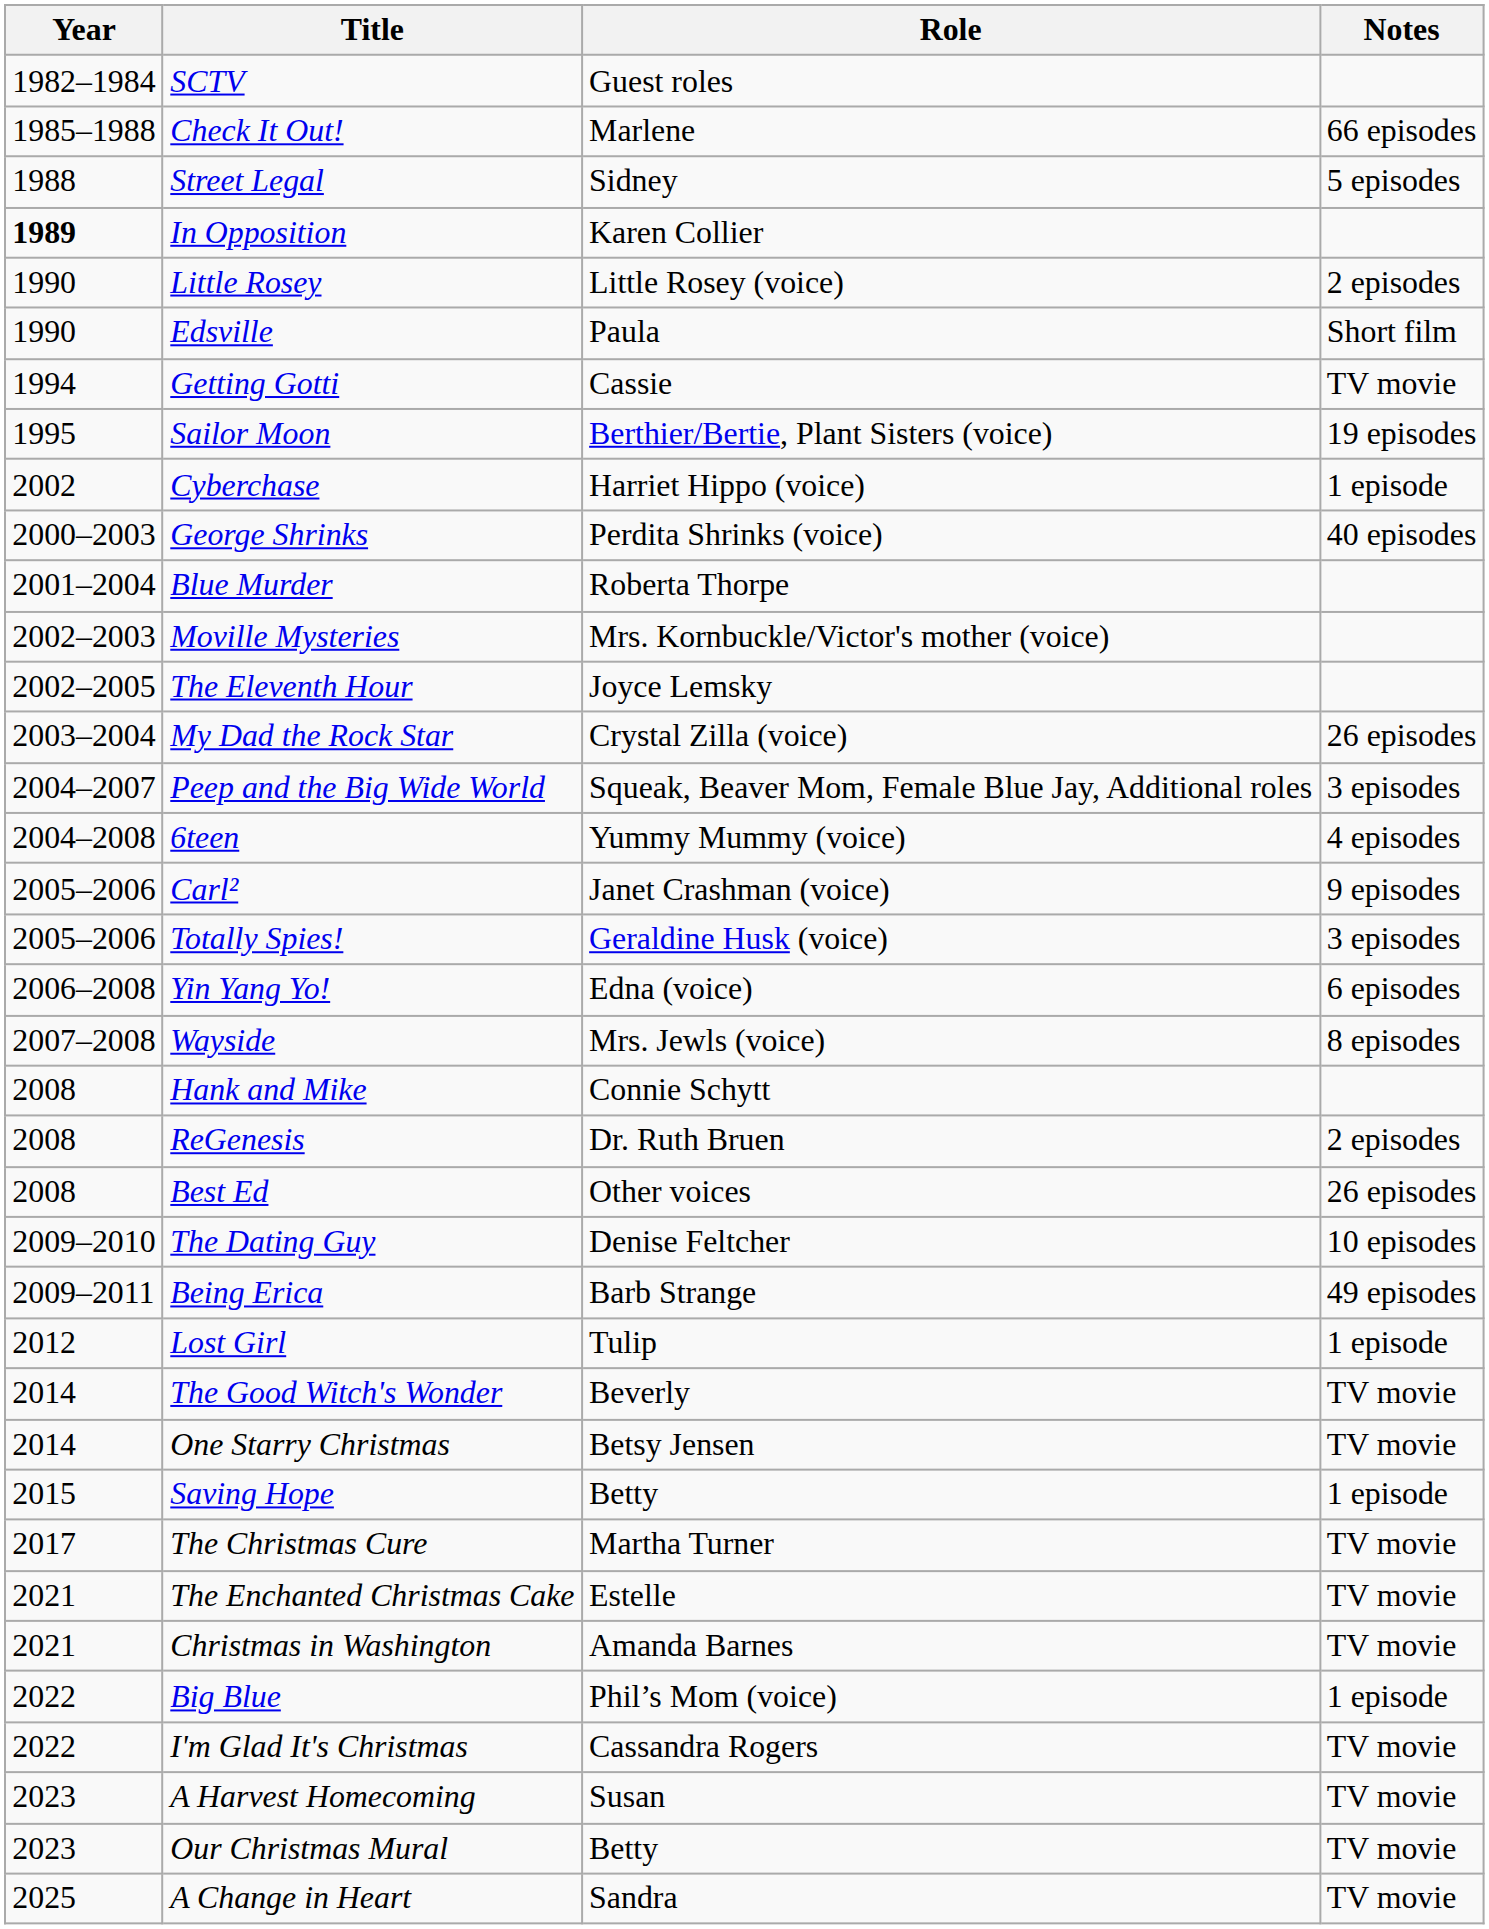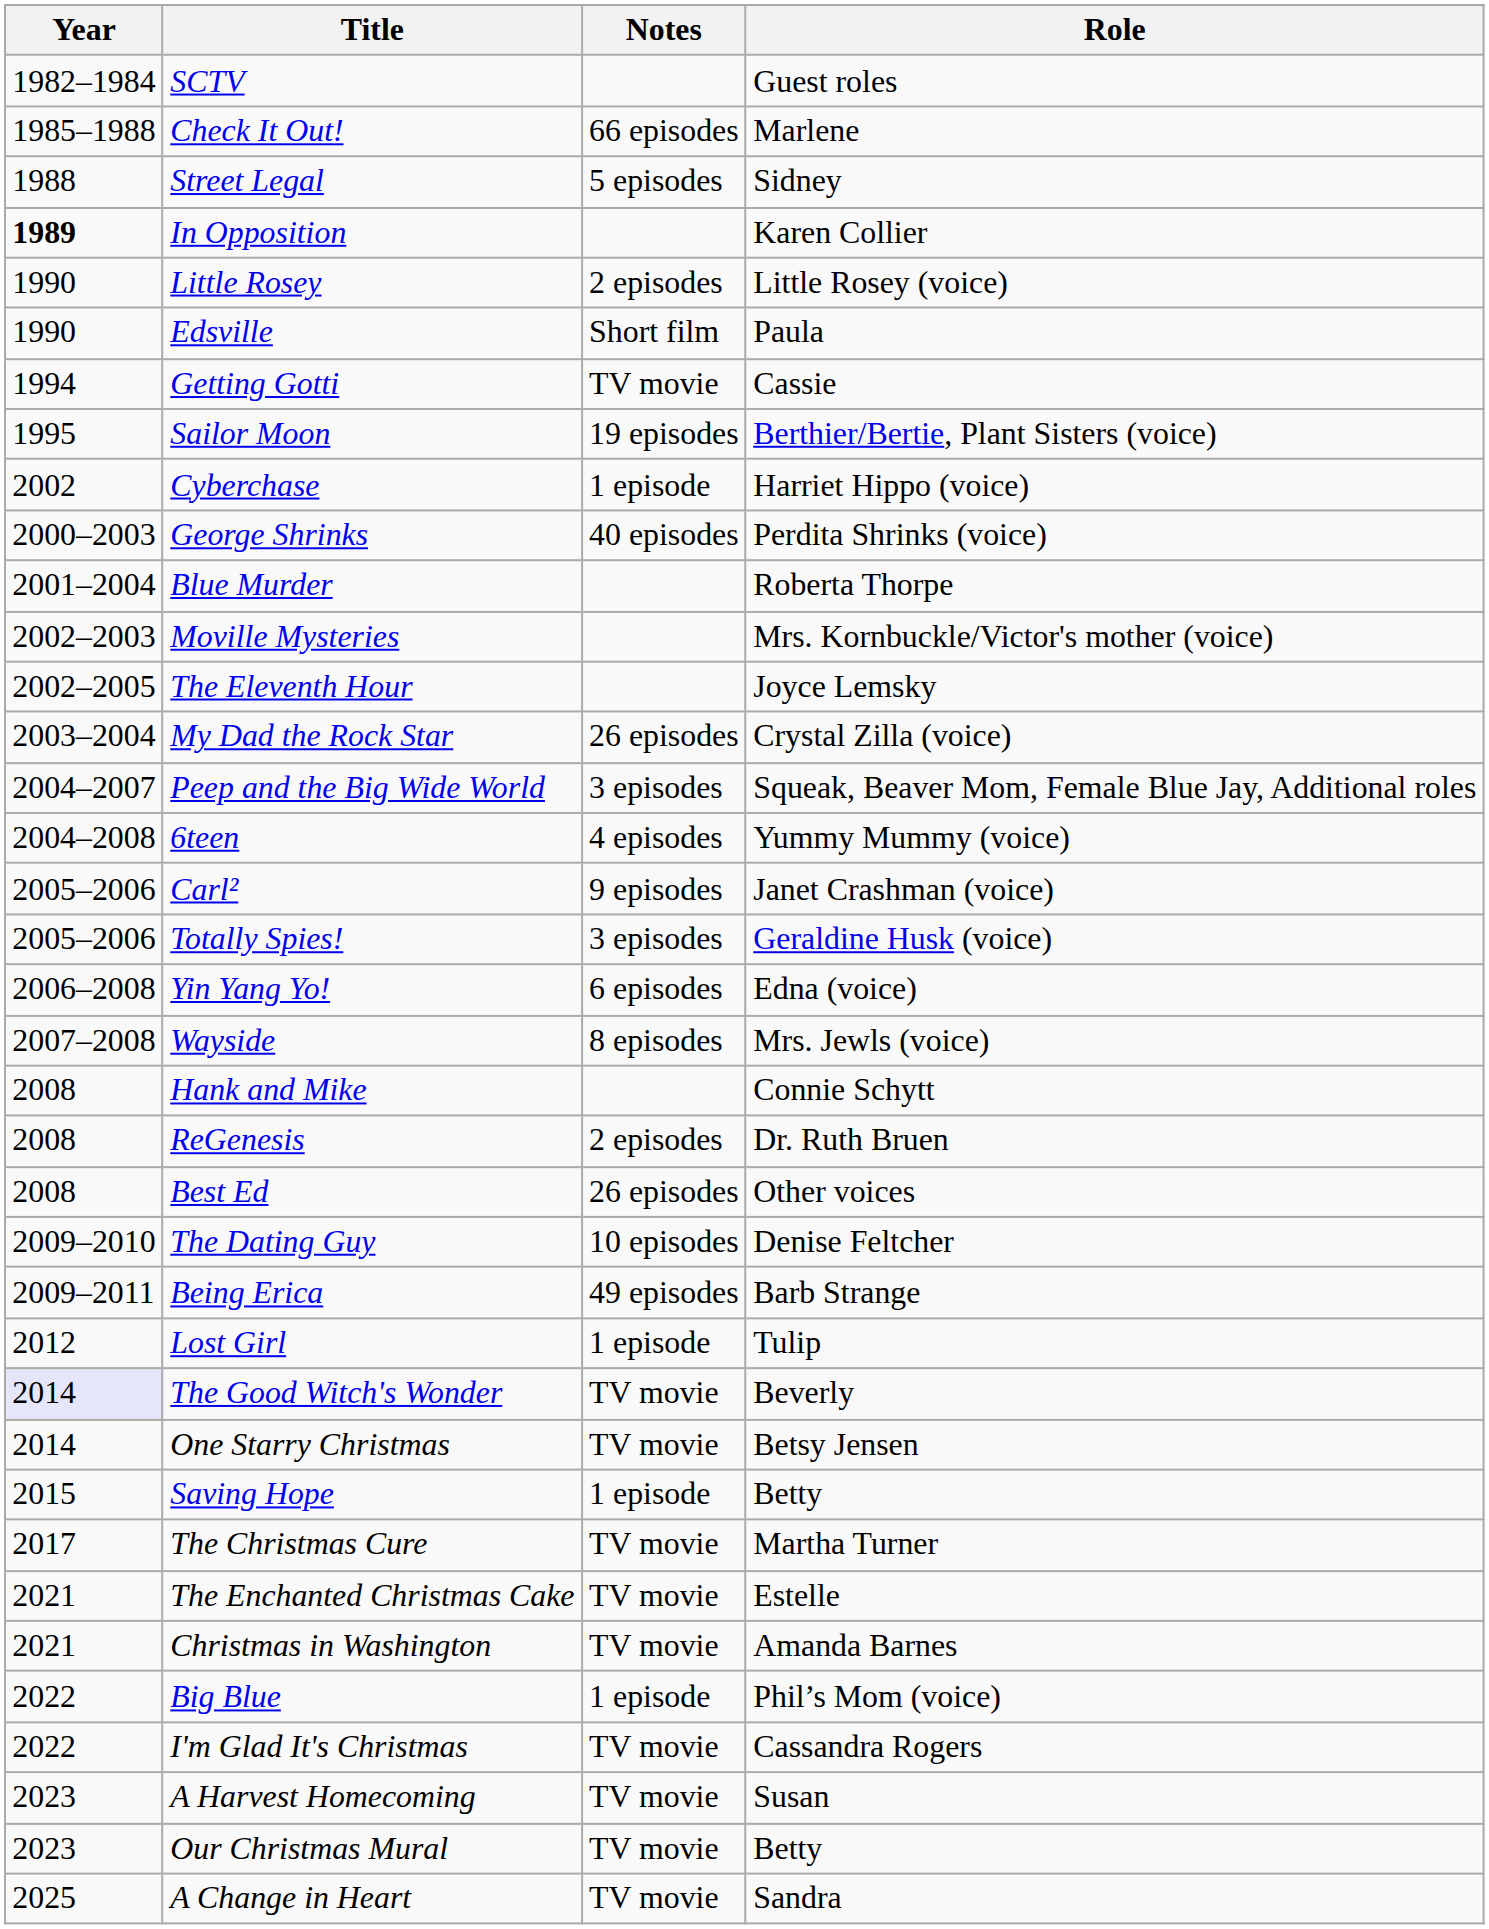 <table class="wikitable sortable">
 <tr>
 <th>Year</th>
 <th>Title</th>
+<th>Notes</th>
 <th>Role</th>
-<th>Notes</th>
 </tr>
 <tr>
 <td>1982–1984</td>
 <td><em><a href='#'>SCTV</a></em></td>
+<td></td>
 <td>Guest roles</td>
-<td></td>
 </tr>
 <tr>
 <td>1985–1988</td>
 <td><em><a href='#'>Check It Out!</a></em></td>
+<td>66 episodes</td>
 <td>Marlene</td>
-<td>66 episodes</td>
 </tr>
 <tr>
 <td>1988</td>
 <td><em><a href='#'>Street Legal</a></em></td>
+<td>5 episodes</td>
 <td>Sidney</td>
-<td>5 episodes</td>
 </tr>
 <tr>
 <td><strong>1989</strong></td>
 <td><em><a href='#'>In Opposition</a></em></td>
+<td></td>
 <td>Karen Collier</td>
-<td></td>
 </tr>
 <tr>
 <td>1990</td>
 <td><em><a href='#'>Little Rosey</a></em></td>
+<td>2 episodes</td>
 <td>Little Rosey (voice)</td>
-<td>2 episodes</td>
 </tr>
 <tr>
 <td>1990</td>
 <td><em><a href='#'>Edsville</a></em></td>
+<td>Short film</td>
 <td>Paula</td>
-<td>Short film</td>
 </tr>
 <tr>
 <td>1994</td>
 <td><em><a href='#'>Getting Gotti</a></em></td>
+<td>TV movie</td>
 <td>Cassie</td>
-<td>TV movie</td>
 </tr>
 <tr>
 <td>1995</td>
 <td><em><a href='#'>Sailor Moon</a></em></td>
+<td>19 episodes</td>
 <td><a href='#'>Berthier/Bertie</a>, Plant Sisters (voice)</td>
-<td>19 episodes</td>
 </tr>
 <tr>
 <td>2002</td>
 <td><em><a href='#'>Cyberchase</a></em></td>
+<td>1 episode</td>
 <td>Harriet Hippo (voice)</td>
-<td>1 episode</td>
 </tr>
 <tr>
 <td>2000–2003</td>
 <td><em><a href='#'>George Shrinks</a></em></td>
+<td>40 episodes</td>
 <td>Perdita Shrinks (voice)</td>
-<td>40 episodes</td>
 </tr>
 <tr>
 <td>2001–2004</td>
 <td><em><a href='#'>Blue Murder</a></em></td>
+<td></td>
 <td>Roberta Thorpe</td>
-<td></td>
 </tr>
 <tr>
 <td>2002–2003</td>
 <td><em><a href='#'>Moville Mysteries</a></em></td>
+<td></td>
 <td>Mrs. Kornbuckle/Victor's mother (voice)</td>
-<td></td>
 </tr>
 <tr>
 <td>2002–2005</td>
 <td data-sort-value="Eleventh Hour, The"><em><a href='#'>The Eleventh Hour</a></em></td>
+<td></td>
 <td>Joyce Lemsky</td>
-<td></td>
 </tr>
 <tr>
 <td>2003–2004</td>
 <td><em><a href='#'>My Dad the Rock Star</a></em></td>
+<td>26 episodes</td>
 <td>Crystal Zilla (voice)</td>
-<td>26 episodes</td>
 </tr>
 <tr>
 <td>2004–2007</td>
 <td><em><a href='#'>Peep and the Big Wide World</a></em></td>
+<td>3 episodes</td>
 <td>Squeak, Beaver Mom, Female Blue Jay, Additional roles</td>
-<td>3 episodes</td>
 </tr>
 <tr>
 <td>2004–2008</td>
 <td><em><a href='#'>6teen</a></em></td>
+<td>4 episodes</td>
 <td>Yummy Mummy (voice)</td>
-<td>4 episodes</td>
 </tr>
 <tr>
 <td>2005–2006</td>
 <td><em><a href='#'>Carl²</a></em></td>
+<td>9 episodes</td>
 <td>Janet Crashman (voice)</td>
-<td>9 episodes</td>
 </tr>
 <tr>
 <td>2005–2006</td>
 <td><em><a href='#'>Totally Spies!</a></em></td>
+<td>3 episodes</td>
 <td><a href='#'>Geraldine Husk</a> (voice)</td>
-<td>3 episodes</td>
 </tr>
 <tr>
 <td>2006–2008</td>
 <td><em><a href='#'>Yin Yang Yo!</a></em></td>
+<td>6 episodes</td>
 <td>Edna (voice)</td>
-<td>6 episodes</td>
 </tr>
 <tr>
 <td>2007–2008</td>
 <td><em><a href='#'>Wayside</a></em></td>
+<td>8 episodes</td>
 <td>Mrs. Jewls (voice)</td>
-<td>8 episodes</td>
 </tr>
 <tr>
 <td>2008</td>
 <td><em><a href='#'>Hank and Mike</a></em></td>
+<td></td>
 <td>Connie Schytt</td>
-<td></td>
 </tr>
 <tr>
 <td>2008</td>
 <td><em><a href='#'>ReGenesis</a></em></td>
+<td>2 episodes</td>
 <td>Dr. Ruth Bruen</td>
-<td>2 episodes</td>
 </tr>
 <tr>
 <td>2008</td>
 <td><em><a href='#'>Best Ed</a></em></td>
+<td>26 episodes</td>
 <td>Other voices</td>
-<td>26 episodes</td>
 </tr>
 <tr>
 <td>2009–2010</td>
 <td data-sort-value="Dating Guy, The"><em><a href='#'>The Dating Guy</a></em></td>
+<td>10 episodes</td>
 <td>Denise Feltcher</td>
-<td>10 episodes</td>
 </tr>
 <tr>
 <td>2009–2011</td>
 <td><em><a href='#'>Being Erica</a></em></td>
+<td>49 episodes</td>
 <td>Barb Strange</td>
-<td>49 episodes</td>
 </tr>
 <tr>
 <td>2012</td>
 <td><em><a href='#'>Lost Girl</a></em></td>
+<td>1 episode</td>
 <td>Tulip</td>
-<td>1 episode</td>
 </tr>
 <tr>
-<td>2014</td>
+<td style="background: lavender;">2014</td>
 <td data-sort-value="Good Witch's Wonder, The"><em><a href='#'>The Good Witch's Wonder</a></em></td>
+<td>TV movie</td>
 <td>Beverly</td>
-<td>TV movie</td>
 </tr>
 <tr>
 <td>2014</td>
 <td><em>One Starry Christmas</em></td>
+<td>TV movie</td>
 <td>Betsy Jensen</td>
-<td>TV movie</td>
 </tr>
 <tr>
 <td>2015</td>
 <td><em><a href='#'>Saving Hope</a></em></td>
+<td>1 episode</td>
 <td>Betty</td>
-<td>1 episode</td>
 </tr>
 <tr>
 <td>2017</td>
 <td data-sort-value="Christmas Cure, The"><em>The Christmas Cure</em></td>
+<td>TV movie</td>
 <td>Martha Turner</td>
-<td>TV movie</td>
 </tr>
 <tr>
 <td>2021</td>
 <td data-sort-value="Enchanted Christmas Cake, The"><em>The Enchanted Christmas Cake</em></td>
+<td>TV movie</td>
 <td>Estelle</td>
-<td>TV movie</td>
 </tr>
 <tr>
 <td>2021</td>
 <td><em>Christmas in Washington</em></td>
+<td>TV movie</td>
 <td>Amanda Barnes</td>
-<td>TV movie</td>
 </tr>
 <tr>
 <td>2022</td>
 <td><em><a href='#'>Big Blue</a></em></td>
+<td>1 episode</td>
 <td>Phil’s Mom (voice)</td>
-<td>1 episode</td>
 </tr>
 <tr>
 <td>2022</td>
 <td><em>I'm Glad It's Christmas</em></td>
+<td>TV movie</td>
 <td>Cassandra Rogers</td>
-<td>TV movie</td>
 </tr>
 <tr>
 <td>2023</td>
 <td data-sort-value="Harvest Homecoming, A"><em>A Harvest Homecoming</em></td>
+<td>TV movie</td>
 <td>Susan</td>
-<td>TV movie</td>
 </tr>
 <tr>
 <td>2023</td>
 <td><em>Our Christmas Mural</em></td>
+<td>TV movie</td>
 <td>Betty</td>
-<td>TV movie</td>
 </tr>
 <tr>
 <td>2025</td>
 <td data-sort-value="Change in Heart, A"><em>A Change in Heart</em></td>
+<td>TV movie</td>
 <td>Sandra</td>
-<td>TV movie</td>
 </tr>
 </table>
